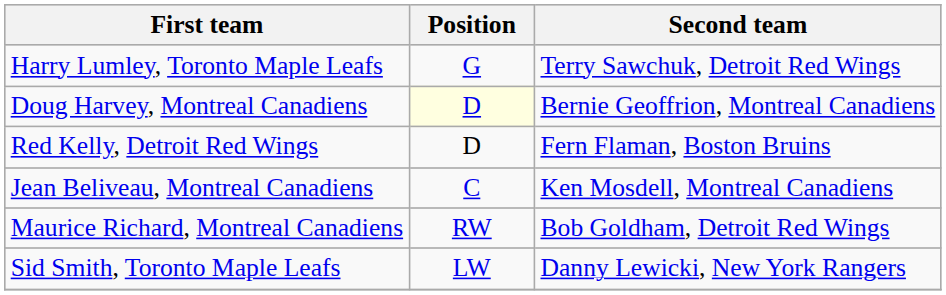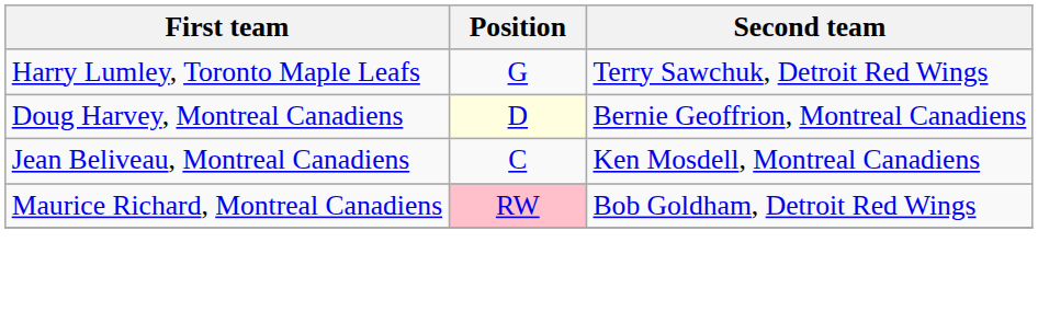 <table class="wikitable">
 <tr>
 <th>First team</th>
 <th>  Position  </th>
 <th>Second team</th>
 </tr>
 <tr>
 <td><a href='#'>Harry Lumley</a>, <a href='#'>Toronto Maple Leafs</a></td>
 <td align=center><a href='#'>G</a></td>
 <td><a href='#'>Terry Sawchuk</a>, <a href='#'>Detroit Red Wings</a></td>
 </tr>
 <tr>
 <td><a href='#'>Doug Harvey</a>, <a href='#'>Montreal Canadiens</a></td>
 <td align=center style="background: lightyellow;"><a href='#'>D</a></td>
 <td><a href='#'>Bernie Geoffrion</a>, <a href='#'>Montreal Canadiens</a></td>
 </tr>
 <tr>
-<td><a href='#'>Red Kelly</a>, <a href='#'>Detroit Red Wings</a></td>
-<td align=center>D</td>
-<td><a href='#'>Fern Flaman</a>, <a href='#'>Boston Bruins</a></td>
-</tr>
-<tr>
 <td><a href='#'>Jean Beliveau</a>, <a href='#'>Montreal Canadiens</a></td>
 <td align=center><a href='#'>C</a></td>
 <td><a href='#'>Ken Mosdell</a>, <a href='#'>Montreal Canadiens</a></td>
 </tr>
 <tr>
 <td><a href='#'>Maurice Richard</a>, <a href='#'>Montreal Canadiens</a></td>
-<td align=center><a href='#'>RW</a></td>
+<td align=center style="background: pink;"><a href='#'>RW</a></td>
 <td><a href='#'>Bob Goldham</a>, <a href='#'>Detroit Red Wings</a></td>
-</tr>
-<tr>
-<td><a href='#'>Sid Smith</a>, <a href='#'>Toronto Maple Leafs</a></td>
-<td align=center><a href='#'>LW</a></td>
-<td><a href='#'>Danny Lewicki</a>, <a href='#'>New York Rangers</a></td>
 </tr>
 <tr>
 </tr>
 </table>
